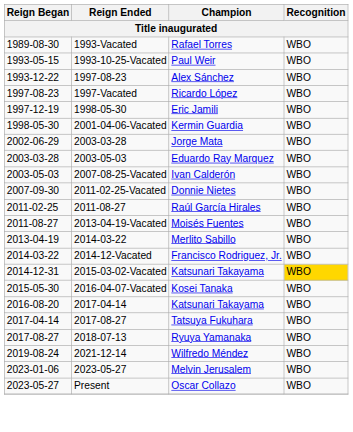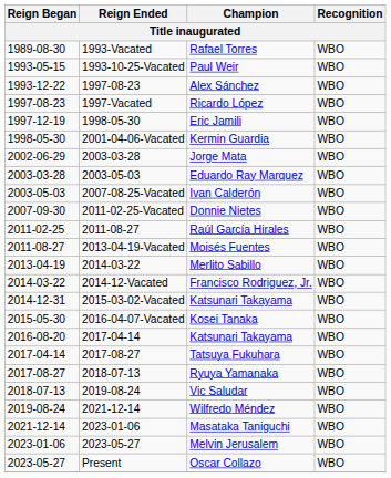 <table class="wikitable">
 <tr>
 <th>Reign Began</th>
 <th>Reign Ended</th>
 <th>Champion</th>
 <th>Recognition</th>
 </tr>
 <tr>
 <th colspan="4">Title inaugurated</th>
 </tr>
 <tr>
 <td>1989-08-30</td>
 <td>1993-Vacated</td>
 <td> <a href='#'>Rafael Torres</a></td>
 <td>WBO</td>
 </tr>
 <tr>
 <td>1993-05-15</td>
 <td>1993-10-25-Vacated</td>
 <td> <a href='#'>Paul Weir</a></td>
 <td>WBO</td>
 </tr>
 <tr>
 <td>1993-12-22</td>
 <td>1997-08-23</td>
 <td> <a href='#'>Alex Sánchez</a></td>
 <td>WBO</td>
 </tr>
 <tr>
 <td>1997-08-23</td>
 <td>1997-Vacated</td>
 <td> <a href='#'>Ricardo López</a></td>
 <td>WBO</td>
 </tr>
 <tr>
 <td>1997-12-19</td>
 <td>1998-05-30</td>
 <td> <a href='#'>Eric Jamili</a></td>
 <td>WBO</td>
 </tr>
 <tr>
 <td>1998-05-30</td>
 <td>2001-04-06-Vacated</td>
 <td> <a href='#'>Kermin Guardia</a></td>
 <td>WBO</td>
 </tr>
 <tr>
 <td>2002-06-29</td>
 <td>2003-03-28</td>
 <td> <a href='#'>Jorge Mata</a></td>
 <td>WBO</td>
 </tr>
 <tr>
 <td>2003-03-28</td>
 <td>2003-05-03</td>
 <td> <a href='#'>Eduardo Ray Marquez</a></td>
 <td>WBO</td>
 </tr>
 <tr>
 <td>2003-05-03</td>
 <td>2007-08-25-Vacated</td>
 <td> <a href='#'>Ivan Calderón</a></td>
 <td>WBO</td>
 </tr>
 <tr>
 <td>2007-09-30</td>
 <td>2011-02-25-Vacated</td>
 <td> <a href='#'>Donnie Nietes</a></td>
 <td>WBO</td>
 </tr>
 <tr>
 <td>2011-02-25</td>
 <td>2011-08-27</td>
 <td> <a href='#'>Raúl García Hirales</a></td>
 <td>WBO</td>
 </tr>
 <tr>
 <td>2011-08-27</td>
 <td>2013-04-19-Vacated</td>
 <td> <a href='#'>Moisés Fuentes</a></td>
 <td>WBO</td>
 </tr>
 <tr>
 <td>2013-04-19</td>
 <td>2014-03-22</td>
 <td> <a href='#'>Merlito Sabillo</a></td>
 <td>WBO</td>
 </tr>
 <tr>
 <td>2014-03-22</td>
 <td>2014-12-Vacated</td>
 <td> <a href='#'>Francisco Rodriguez, Jr.</a></td>
 <td>WBO</td>
 </tr>
 <tr>
 <td>2014-12-31</td>
 <td>2015-03-02-Vacated</td>
 <td> <a href='#'>Katsunari Takayama</a></td>
-<td style="background: gold;">WBO</td>
+<td>WBO</td>
 </tr>
 <tr>
 <td>2015-05-30</td>
 <td>2016-04-07-Vacated</td>
 <td> <a href='#'>Kosei Tanaka</a></td>
 <td>WBO</td>
 </tr>
 <tr>
 <td>2016-08-20</td>
 <td>2017-04-14</td>
 <td> <a href='#'>Katsunari Takayama</a></td>
 <td>WBO</td>
 </tr>
 <tr>
 <td>2017-04-14</td>
 <td>2017-08-27</td>
 <td> <a href='#'>Tatsuya Fukuhara</a></td>
 <td>WBO</td>
 </tr>
 <tr>
 <td>2017-08-27</td>
 <td>2018-07-13</td>
 <td> <a href='#'>Ryuya Yamanaka</a></td>
 <td>WBO</td>
 </tr>
 <tr>
+<td>2018-07-13</td>
+<td>2019-08-24</td>
+<td> <a href='#'>Vic Saludar</a></td>
+<td>WBO</td>
+</tr>
+<tr>
 <td>2019-08-24</td>
 <td>2021-12-14</td>
 <td> <a href='#'>Wilfredo Méndez</a></td>
+<td>WBO</td>
+</tr>
+<tr>
+<td>2021-12-14</td>
+<td>2023-01-06</td>
+<td> <a href='#'>Masataka Taniguchi</a></td>
 <td>WBO</td>
 </tr>
 <tr>
 <td>2023-01-06</td>
 <td>2023-05-27</td>
 <td> <a href='#'>Melvin Jerusalem</a></td>
 <td>WBO</td>
 </tr>
 <tr>
 <td>2023-05-27</td>
 <td>Present</td>
 <td> <a href='#'>Oscar Collazo</a></td>
 <td>WBO</td>
 </tr>
 <tr>
 </tr>
 </table>
